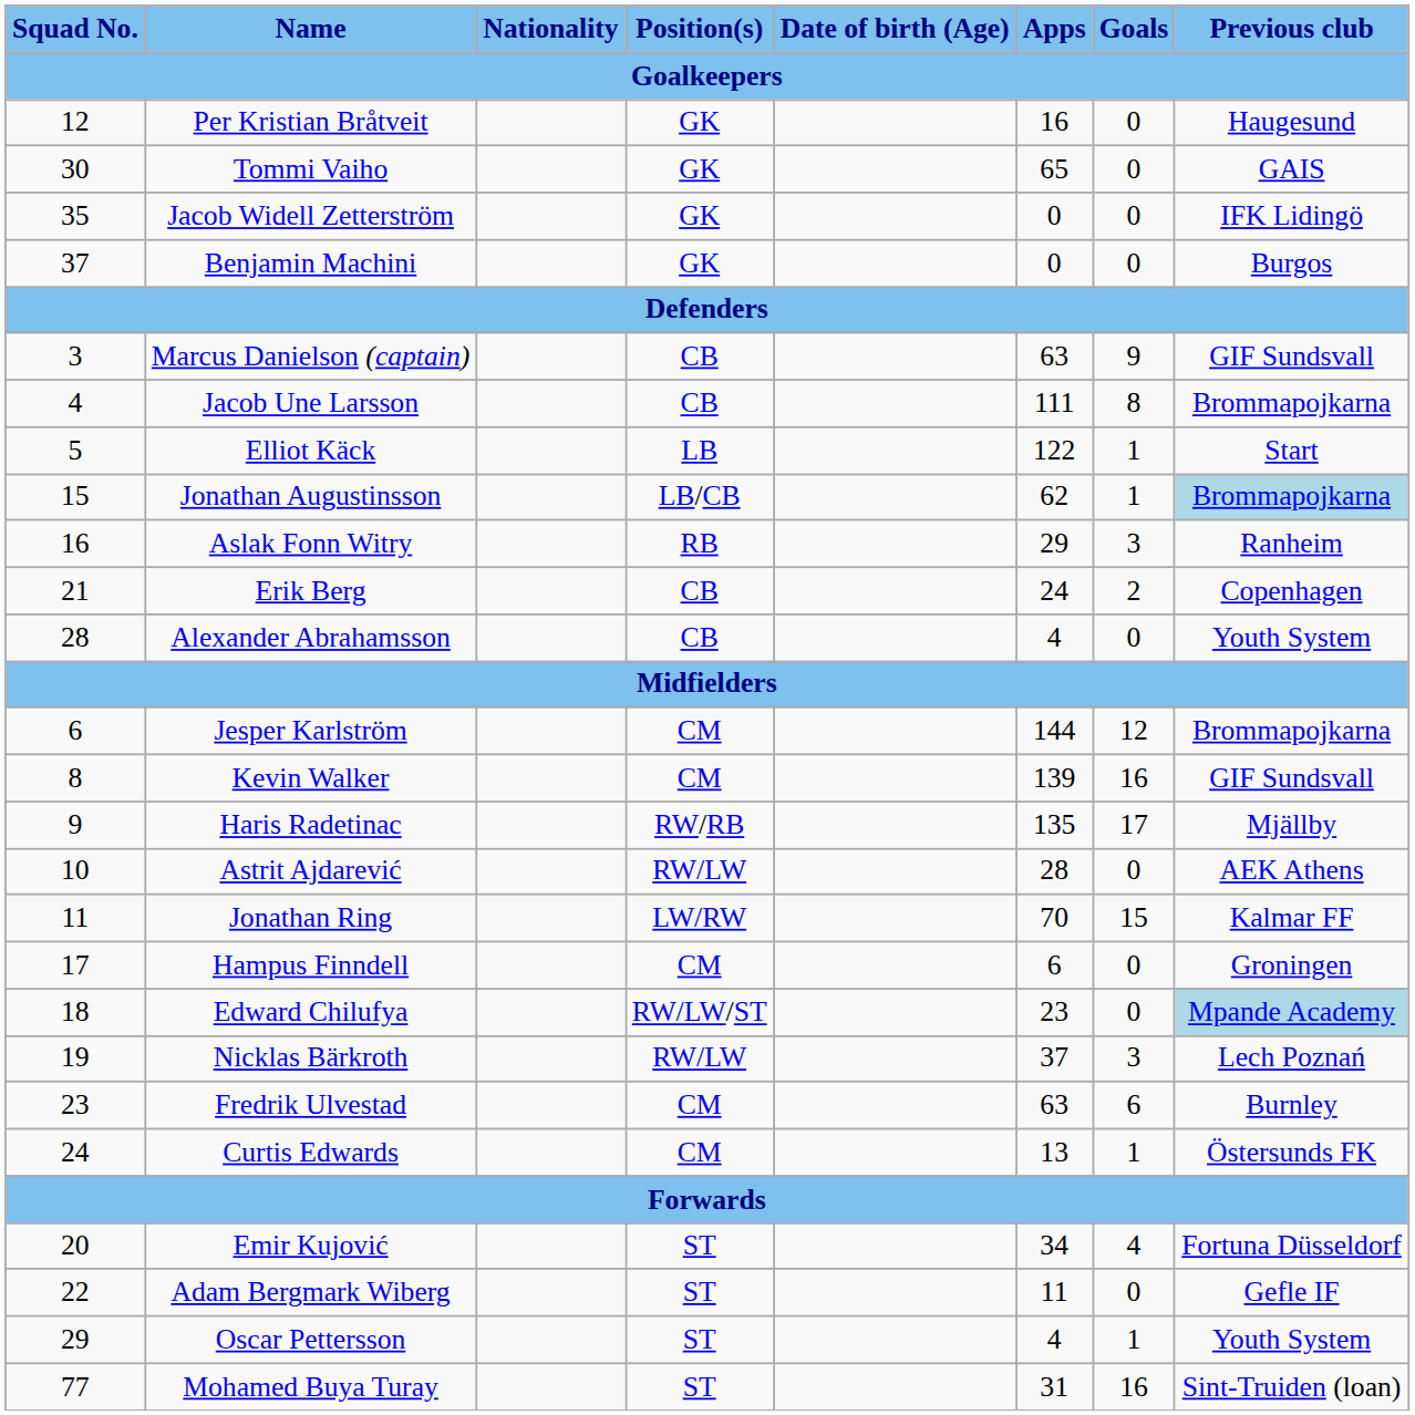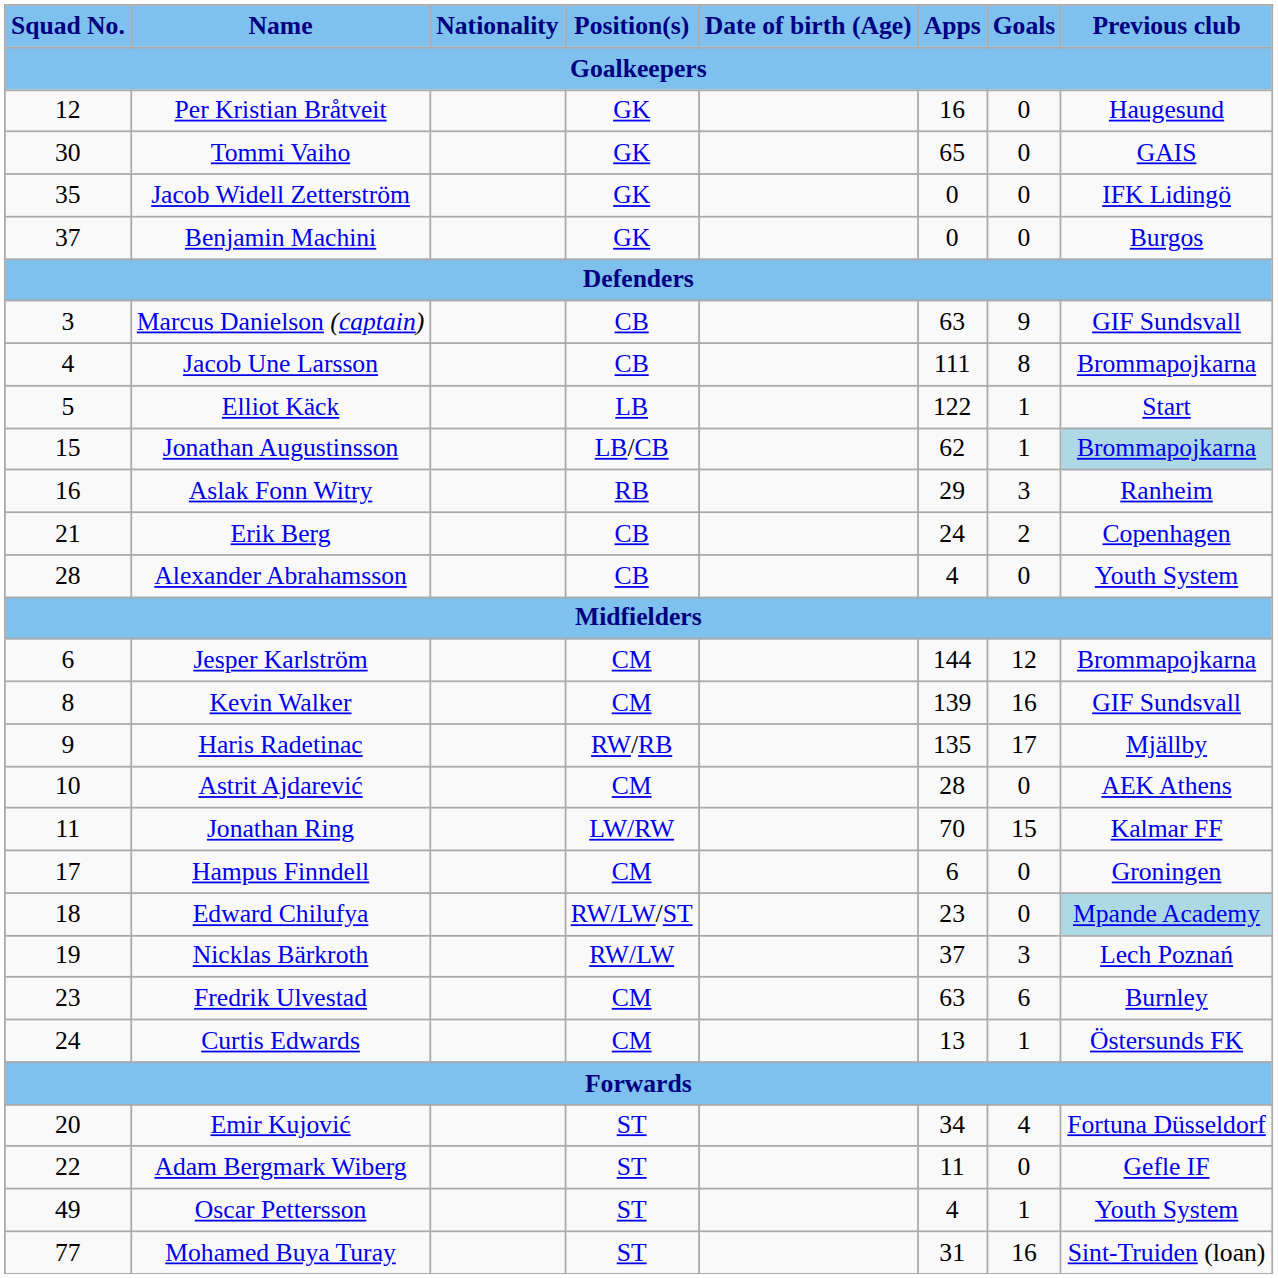 <table class="wikitable" style="text-align:center; font-size:90%;">
 <tr>
 <th style="background:#7EC0EE; color:#000080; text-align:center;">Squad No.</th>
 <th style="background:#7EC0EE; color:#000080; text-align:center;">Name</th>
 <th style="background:#7EC0EE; color:#000080; text-align:center;">Nationality</th>
 <th style="background:#7EC0EE; color:#000080; text-align:center;">Position(s)</th>
 <th style="background:#7EC0EE; color:#000080; text-align:center;">Date of birth (Age)</th>
 <th style="background:#7EC0EE; color:#000080; text-align:center;">Apps</th>
 <th style="background:#7EC0EE; color:#000080; text-align:center;">Goals</th>
 <th style="background:#7EC0EE; color:#000080; text-align:center;">Previous club</th>
 </tr>
 <tr>
 <th colspan="9" style="background:#7EC0EE; color:#000080; text-align:center"><strong>Goalkeepers</strong></th>
 </tr>
 <tr>
 <td>12</td>
 <td><a href='#'>Per Kristian Bråtveit</a></td>
 <td></td>
 <td><a href='#'>GK</a></td>
 <td></td>
 <td>16</td>
 <td>0</td>
 <td> <a href='#'>Haugesund</a></td>
 </tr>
 <tr>
 <td>30</td>
 <td><a href='#'>Tommi Vaiho</a></td>
 <td> </td>
 <td><a href='#'>GK</a></td>
 <td></td>
 <td>65</td>
 <td>0</td>
 <td> <a href='#'>GAIS</a></td>
 </tr>
 <tr>
 <td>35</td>
 <td><a href='#'>Jacob Widell Zetterström</a></td>
 <td></td>
 <td><a href='#'>GK</a></td>
 <td></td>
 <td>0</td>
 <td>0</td>
 <td> <a href='#'>IFK Lidingö</a></td>
 </tr>
 <tr>
 <td>37</td>
 <td><a href='#'>Benjamin Machini</a></td>
 <td> </td>
 <td><a href='#'>GK</a></td>
 <td></td>
 <td>0</td>
 <td>0</td>
 <td> <a href='#'>Burgos</a></td>
 </tr>
 <tr>
 <th colspan="9" style="background:#7EC0EE; color:#000080; text-align:center"><strong>Defenders</strong></th>
 </tr>
 <tr>
 <td>3</td>
 <td><a href='#'>Marcus Danielson</a> <em>(<a href='#'>captain</a>)</em></td>
 <td></td>
 <td><a href='#'>CB</a></td>
 <td></td>
 <td>63</td>
 <td>9</td>
 <td> <a href='#'>GIF Sundsvall</a></td>
 </tr>
 <tr>
 <td>4</td>
 <td><a href='#'>Jacob Une Larsson</a></td>
 <td></td>
 <td><a href='#'>CB</a></td>
 <td></td>
 <td>111</td>
 <td>8</td>
 <td> <a href='#'>Brommapojkarna</a></td>
 </tr>
 <tr>
 <td>5</td>
 <td><a href='#'>Elliot Käck</a></td>
 <td></td>
 <td><a href='#'>LB</a></td>
 <td></td>
 <td>122</td>
 <td>1</td>
 <td> <a href='#'>Start</a></td>
 </tr>
 <tr>
 <td>15</td>
 <td><a href='#'>Jonathan Augustinsson</a></td>
 <td></td>
 <td><a href='#'>LB</a>/<a href='#'>CB</a></td>
 <td></td>
 <td>62</td>
 <td>1</td>
 <td style="background: lightblue;"> <a href='#'>Brommapojkarna</a></td>
 </tr>
 <tr>
 <td>16</td>
 <td><a href='#'>Aslak Fonn Witry</a></td>
 <td></td>
 <td><a href='#'>RB</a></td>
 <td></td>
 <td>29</td>
 <td>3</td>
 <td> <a href='#'>Ranheim</a></td>
 </tr>
 <tr>
 <td>21</td>
 <td><a href='#'>Erik Berg</a></td>
 <td></td>
 <td><a href='#'>CB</a></td>
 <td></td>
 <td>24</td>
 <td>2</td>
 <td> <a href='#'>Copenhagen</a></td>
 </tr>
 <tr>
 <td>28</td>
 <td><a href='#'>Alexander Abrahamsson</a></td>
 <td></td>
 <td><a href='#'>CB</a></td>
 <td></td>
 <td>4</td>
 <td>0</td>
 <td><a href='#'>Youth System</a></td>
 </tr>
 <tr>
 <th colspan="9" style="background:#7EC0EE; color:#000080; text-align:center"><strong>Midfielders</strong></th>
 </tr>
 <tr>
 <td>6</td>
 <td><a href='#'>Jesper Karlström</a></td>
 <td></td>
 <td><a href='#'>CM</a></td>
 <td></td>
 <td>144</td>
 <td>12</td>
 <td> <a href='#'>Brommapojkarna</a></td>
 </tr>
 <tr>
 <td>8</td>
 <td><a href='#'>Kevin Walker</a></td>
 <td> </td>
 <td><a href='#'>CM</a></td>
 <td></td>
 <td>139</td>
 <td>16</td>
 <td> <a href='#'>GIF Sundsvall</a></td>
 </tr>
 <tr>
 <td>9</td>
 <td><a href='#'>Haris Radetinac</a></td>
 <td></td>
 <td><a href='#'>RW</a>/<a href='#'>RB</a></td>
 <td></td>
 <td>135</td>
 <td>17</td>
 <td> <a href='#'>Mjällby</a></td>
 </tr>
 <tr>
 <td>10</td>
 <td><a href='#'>Astrit Ajdarević</a></td>
 <td> </td>
-<td><a href='#'>RW/LW</a></td>
+<td><a href='#'>CM</a></td>
 <td></td>
 <td>28</td>
 <td>0</td>
 <td> <a href='#'>AEK Athens</a></td>
 </tr>
 <tr>
 <td>11</td>
 <td><a href='#'>Jonathan Ring</a></td>
 <td></td>
 <td><a href='#'>LW/RW</a></td>
 <td></td>
 <td>70</td>
 <td>15</td>
 <td> <a href='#'>Kalmar FF</a></td>
 </tr>
 <tr>
 <td>17</td>
 <td><a href='#'>Hampus Finndell</a></td>
 <td></td>
 <td><a href='#'>CM</a></td>
 <td></td>
 <td>6</td>
 <td>0</td>
 <td> <a href='#'>Groningen</a></td>
 </tr>
 <tr>
 <td>18</td>
 <td><a href='#'>Edward Chilufya</a></td>
 <td></td>
 <td><a href='#'>RW/LW</a>/<a href='#'>ST</a></td>
 <td></td>
 <td>23</td>
 <td>0</td>
 <td style="background: lightblue;"> <a href='#'>Mpande Academy</a></td>
 </tr>
 <tr>
 <td>19</td>
 <td><a href='#'>Nicklas Bärkroth</a></td>
 <td></td>
 <td><a href='#'>RW/LW</a></td>
 <td></td>
 <td>37</td>
 <td>3</td>
 <td> <a href='#'>Lech Poznań</a></td>
 </tr>
 <tr>
 <td>23</td>
 <td><a href='#'>Fredrik Ulvestad</a></td>
 <td></td>
 <td><a href='#'>CM</a></td>
 <td></td>
 <td>63</td>
 <td>6</td>
 <td> <a href='#'>Burnley</a></td>
 </tr>
 <tr>
 <td>24</td>
 <td><a href='#'>Curtis Edwards</a></td>
 <td></td>
 <td><a href='#'>CM</a></td>
 <td></td>
 <td>13</td>
 <td>1</td>
 <td> <a href='#'>Östersunds FK</a></td>
 </tr>
 <tr>
 <th colspan="9" style="background:#7EC0EE; color:#000080; text-align:center"><strong>Forwards</strong></th>
 </tr>
 <tr>
 <td>20</td>
 <td><a href='#'>Emir Kujović</a></td>
 <td> </td>
 <td><a href='#'>ST</a></td>
 <td></td>
 <td>34</td>
 <td>4</td>
 <td> <a href='#'>Fortuna Düsseldorf</a></td>
 </tr>
 <tr>
 <td>22</td>
 <td><a href='#'>Adam Bergmark Wiberg</a></td>
 <td></td>
 <td><a href='#'>ST</a></td>
 <td></td>
 <td>11</td>
 <td>0</td>
 <td> <a href='#'>Gefle IF</a></td>
 </tr>
 <tr>
-<td>29</td>
+<td>49</td>
 <td><a href='#'>Oscar Pettersson</a></td>
 <td></td>
 <td><a href='#'>ST</a></td>
 <td></td>
 <td>4</td>
 <td>1</td>
 <td><a href='#'>Youth System</a></td>
 </tr>
 <tr>
 <td>77</td>
 <td><a href='#'>Mohamed Buya Turay</a></td>
 <td></td>
 <td><a href='#'>ST</a></td>
 <td></td>
 <td>31</td>
 <td>16</td>
 <td> <a href='#'>Sint-Truiden</a> (loan)</td>
 </tr>
 <tr>
 </tr>
 </table>
